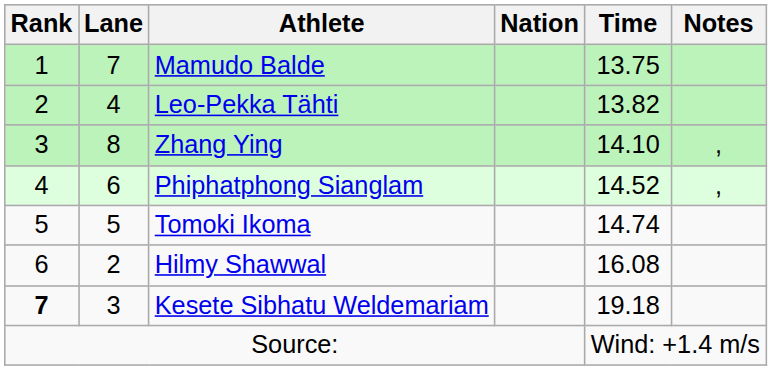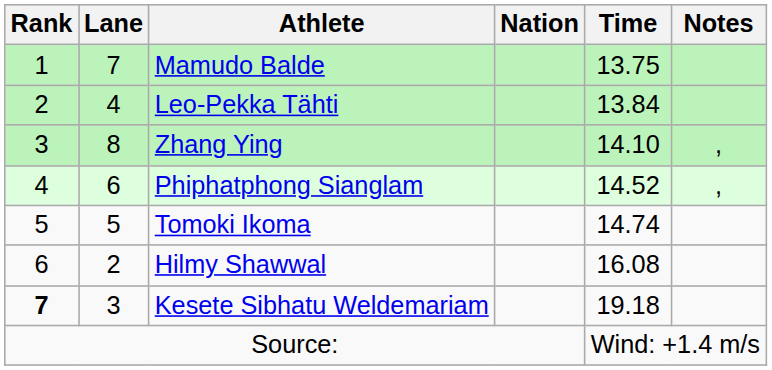 <table class="wikitable sortable" style="text-align:center;">
 <tr>
 <th scope="col">Rank</th>
 <th scope="col">Lane</th>
 <th scope="col">Athlete</th>
 <th scope="col">Nation</th>
 <th scope="col">Time</th>
 <th scope="col">Notes</th>
 </tr>
 <tr bgcolor="#bbf3bb">
 <td>1</td>
 <td>7</td>
 <td align=left><a href='#'>Mamudo Balde</a></td>
 <td align=left></td>
 <td>13.75</td>
 <td> </td>
 </tr>
 <tr bgcolor="#bbf3bb">
 <td>2</td>
 <td>4</td>
 <td align=left><a href='#'>Leo-Pekka Tähti</a></td>
 <td align=left></td>
-<td>13.82</td>
+<td>13.84</td>
 <td></td>
 </tr>
 <tr bgcolor="#bbf3bb">
 <td>3</td>
 <td>8</td>
 <td align=left><a href='#'>Zhang Ying</a></td>
 <td align=left></td>
 <td>14.10</td>
 <td>, </td>
 </tr>
 <tr bgcolor=ddffdd>
 <td>4</td>
 <td>6</td>
 <td align=left><a href='#'>Phiphatphong Sianglam</a></td>
 <td align=left></td>
 <td>14.52</td>
 <td>, </td>
 </tr>
 <tr>
 <td>5</td>
 <td>5</td>
 <td align=left><a href='#'>Tomoki Ikoma</a></td>
 <td align=left></td>
 <td>14.74</td>
 <td></td>
 </tr>
 <tr>
 <td>6</td>
 <td>2</td>
 <td align=left><a href='#'>Hilmy Shawwal</a></td>
 <td align=left></td>
 <td>16.08</td>
 <td></td>
 </tr>
 <tr>
 <td><strong>7</strong></td>
 <td>3</td>
 <td align=left><a href='#'>Kesete Sibhatu Weldemariam</a></td>
 <td align=left></td>
 <td>19.18</td>
 <td></td>
 </tr>
 <tr class="sortbottom">
 <td colspan=4>Source:</td>
 <td colspan="2" style="text-align:left;">Wind: +1.4 m/s</td>
 </tr>
 </table>
